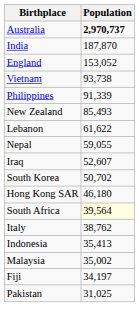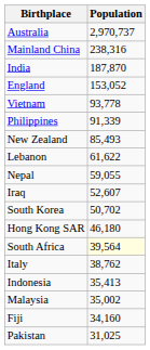 <table class="wikitable" style="float:left; clear:left; margin-right:1em;">
 <tr>
 <th>Birthplace</th>
 <th>Population</th>
 </tr>
 <tr>
 <td><a href='#'>Australia</a></td>
-<td><strong>2,970,737</strong></td>
+<td>2,970,737</td>
+</tr>
+<tr>
+<td><a href='#'>Mainland China</a></td>
+<td>238,316 </td>
 </tr>
 <tr>
 <td><a href='#'>India</a></td>
 <td>187,870</td>
 </tr>
 <tr>
 <td><a href='#'>England</a></td>
 <td>153,052 </td>
 </tr>
 <tr>
 <td><a href='#'>Vietnam</a></td>
-<td>93,738</td>
+<td>93,778</td>
 </tr>
 <tr>
 <td><a href='#'>Philippines</a></td>
 <td>91,339</td>
 </tr>
 <tr>
 <td>New Zealand</td>
 <td>85,493</td>
 </tr>
 <tr>
 <td>Lebanon</td>
 <td>61,622</td>
 </tr>
 <tr>
 <td>Nepal</td>
 <td>59,055</td>
 </tr>
 <tr>
 <td>Iraq</td>
 <td>52,607</td>
 </tr>
 <tr>
 <td>South Korea</td>
 <td>50,702</td>
 </tr>
 <tr>
 <td>Hong Kong SAR</td>
 <td>46,180 </td>
 </tr>
 <tr>
 <td>South Africa</td>
 <td style="background: lightyellow;">39,564</td>
 </tr>
 <tr>
 <td>Italy</td>
 <td>38,762</td>
 </tr>
 <tr>
 <td>Indonesia</td>
 <td>35,413</td>
 </tr>
 <tr>
 <td>Malaysia</td>
 <td>35,002</td>
 </tr>
 <tr>
 <td>Fiji</td>
-<td>34,197</td>
+<td>34,160</td>
 </tr>
 <tr>
 <td>Pakistan</td>
 <td>31,025</td>
 </tr>
 </table>
